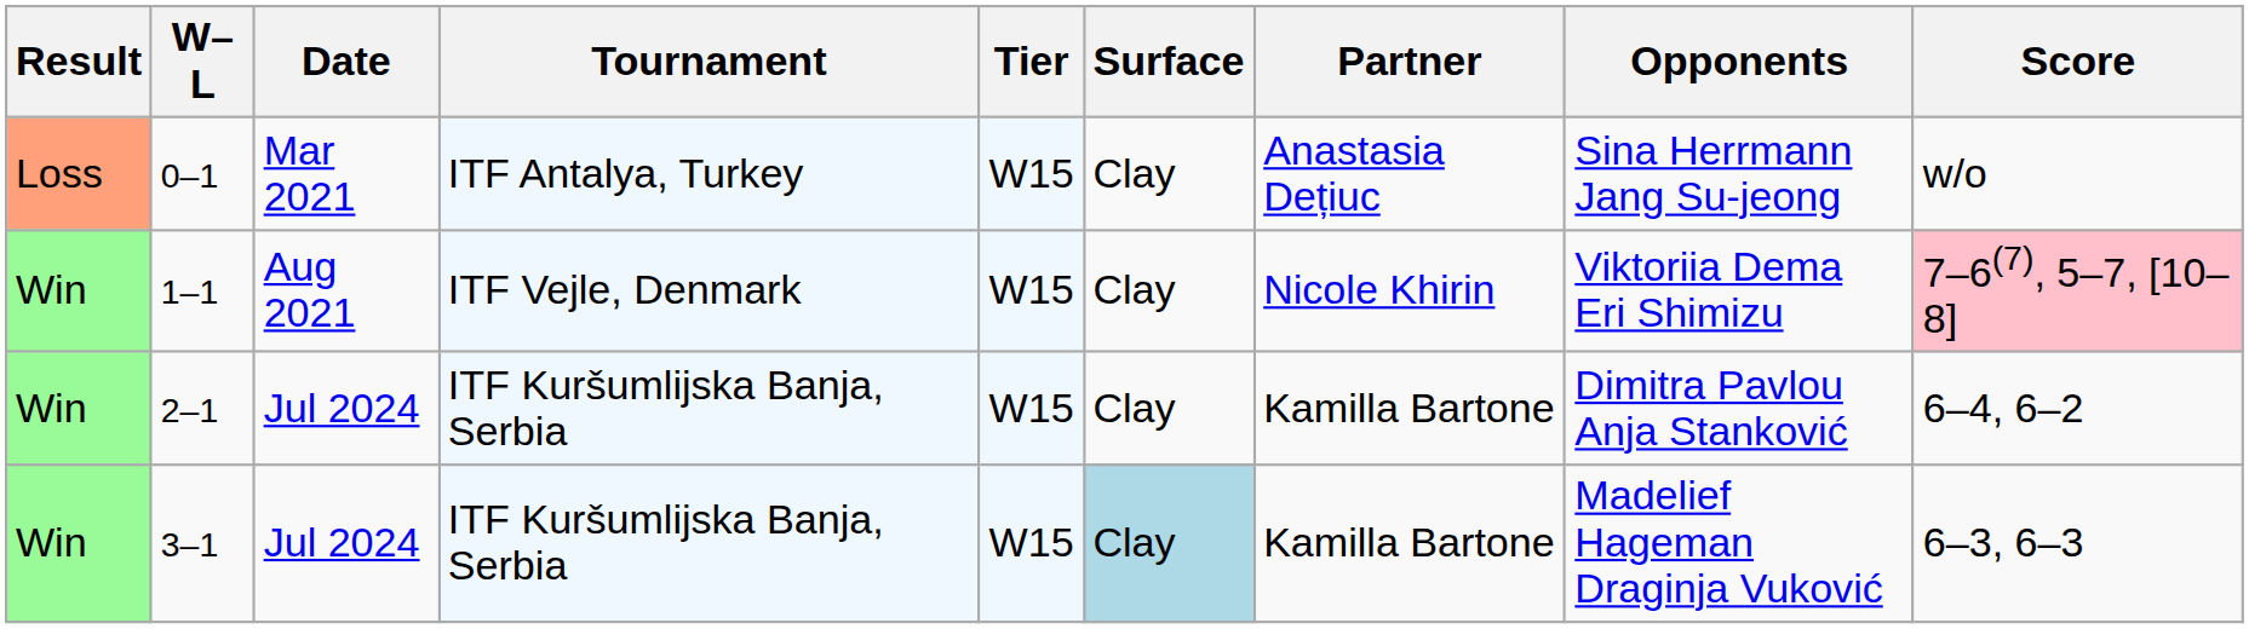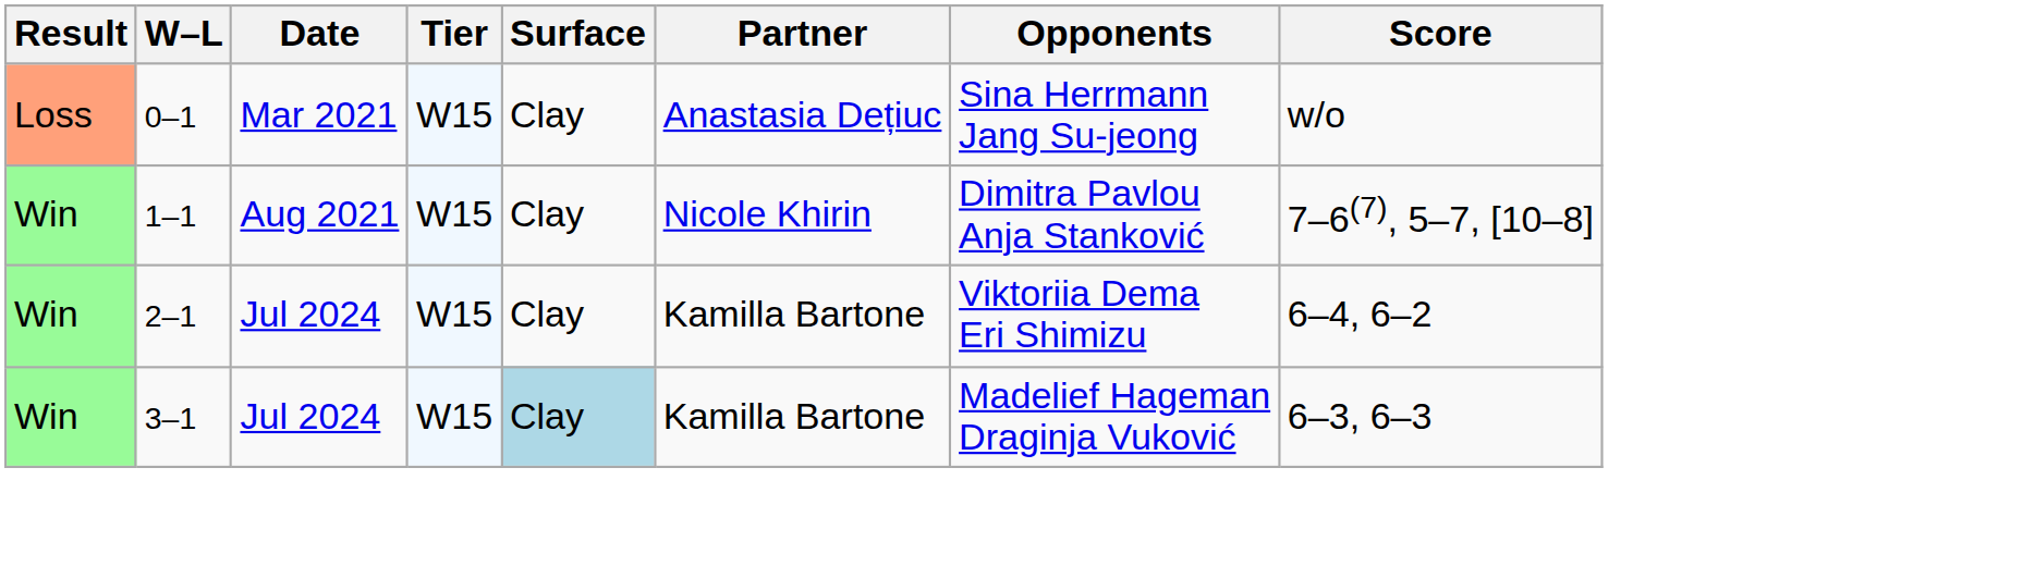 <table class="wikitable">
 <tr>
 <th>Result</th>
 <th class="unsortable">W–L</th>
 <th>Date</th>
-<th>Tournament</th>
 <th>Tier</th>
 <th>Surface</th>
 <th>Partner</th>
 <th>Opponents</th>
 <th class="unsortable">Score</th>
 </tr>
 <tr>
 <td style="background:#ffa07a;">Loss</td>
 <td><small>0–1</small></td>
 <td><a href='#'>Mar 2021</a></td>
-<td style="background:#f0f8ff;">ITF Antalya, Turkey</td>
 <td style="background:#f0f8ff;">W15</td>
 <td>Clay</td>
 <td> <a href='#'>Anastasia Dețiuc</a></td>
 <td> <a href='#'>Sina Herrmann</a> <br>  <a href='#'>Jang Su-jeong</a></td>
 <td>w/o</td>
 </tr>
 <tr>
 <td style="background:#98fb98;">Win</td>
 <td><small>1–1</small></td>
 <td><a href='#'>Aug 2021</a></td>
-<td style="background:#f0f8ff;">ITF Vejle, Denmark</td>
 <td style="background:#f0f8ff;">W15</td>
 <td>Clay</td>
 <td> <a href='#'>Nicole Khirin</a></td>
-<td> <a href='#'>Viktoriia Dema</a> <br>  <a href='#'>Eri Shimizu</a></td>
-<td style="background: pink;">7–6<sup>(7)</sup>, 5–7, [10–8]</td>
+<td> <a href='#'>Dimitra Pavlou</a> <br>  <a href='#'>Anja Stanković</a></td>
+<td>7–6<sup>(7)</sup>, 5–7, [10–8]</td>
 </tr>
 <tr>
 <td style="background:#98fb98;">Win</td>
 <td><small>2–1</small></td>
 <td><a href='#'>Jul 2024</a></td>
-<td style="background:#f0f8ff;">ITF Kuršumlijska Banja, Serbia</td>
 <td style="background:#f0f8ff;">W15</td>
 <td>Clay</td>
 <td> Kamilla Bartone</td>
-<td> <a href='#'>Dimitra Pavlou</a> <br>  <a href='#'>Anja Stanković</a></td>
+<td> <a href='#'>Viktoriia Dema</a> <br>  <a href='#'>Eri Shimizu</a></td>
 <td>6–4, 6–2</td>
 </tr>
 <tr>
 <td style="background:#98fb98;">Win</td>
 <td><small>3–1</small></td>
 <td><a href='#'>Jul 2024</a></td>
-<td style="background:#f0f8ff;">ITF Kuršumlijska Banja, Serbia</td>
 <td style="background:#f0f8ff;">W15</td>
 <td style="background: lightblue;">Clay</td>
 <td> Kamilla Bartone</td>
 <td> <a href='#'>Madelief Hageman</a> <br>  <a href='#'>Draginja Vuković</a></td>
 <td>6–3, 6–3</td>
 </tr>
 </table>
